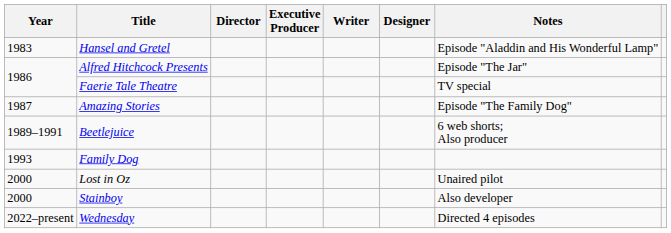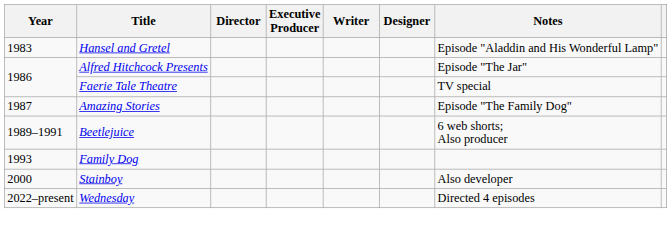 <table class="wikitable plainrowheaders">
 <tr>
 <th>Year</th>
 <th>Title</th>
 <th width="65">Director</th>
 <th width="65">Executive<br>Producer</th>
 <th width="65">Writer</th>
 <th width="65">Designer</th>
 <th>Notes</th>
 <th></th>
 </tr>
 <tr>
 <td>1983</td>
 <td><em><a href='#'>Hansel and Gretel</a></em></td>
 <td></td>
 <td></td>
 <td></td>
 <td></td>
 <td>Episode "Aladdin and His Wonderful Lamp"</td>
 <td></td>
 </tr>
 <tr>
 <td rowspan="2">1986</td>
 <td scope="row"><em><a href='#'>Alfred Hitchcock Presents</a></em></td>
 <td></td>
 <td></td>
 <td></td>
 <td></td>
 <td>Episode "The Jar"</td>
 <td></td>
 </tr>
 <tr>
 <td scope="row"><em><a href='#'>Faerie Tale Theatre</a></em></td>
 <td></td>
 <td></td>
 <td></td>
 <td></td>
 <td>TV special</td>
 <td></td>
 </tr>
 <tr>
 <td>1987</td>
 <td><em><a href='#'>Amazing Stories</a></em></td>
 <td></td>
 <td></td>
 <td></td>
 <td></td>
 <td>Episode "The Family Dog"</td>
 <td></td>
 </tr>
 <tr>
 <td>1989–1991</td>
 <td scope="row"><em><a href='#'>Beetlejuice</a></em></td>
 <td></td>
 <td></td>
 <td></td>
 <td></td>
 <td>6 web shorts;<br>Also producer</td>
 <td></td>
 </tr>
 <tr>
 <td>1993</td>
 <td scope="row"><em><a href='#'>Family Dog</a></em></td>
 <td></td>
 <td></td>
 <td></td>
 <td></td>
 <td></td>
 <td></td>
 </tr>
 <tr>
 <td>2000</td>
-<td scope="row"><em>Lost in Oz</em></td>
-<td></td>
-<td></td>
-<td></td>
-<td></td>
-<td>Unaired pilot</td>
-<td></td>
-</tr>
-<tr>
-<td>2000</td>
 <td scope="row"><em><a href='#'>Stainboy</a></em></td>
 <td></td>
 <td></td>
 <td></td>
 <td></td>
 <td>Also developer</td>
 <td></td>
 </tr>
 <tr>
 <td>2022–present</td>
 <td scope="row"><em><a href='#'>Wednesday</a></em></td>
 <td></td>
 <td></td>
 <td></td>
 <td></td>
 <td>Directed 4 episodes</td>
 <td></td>
 </tr>
 </table>
